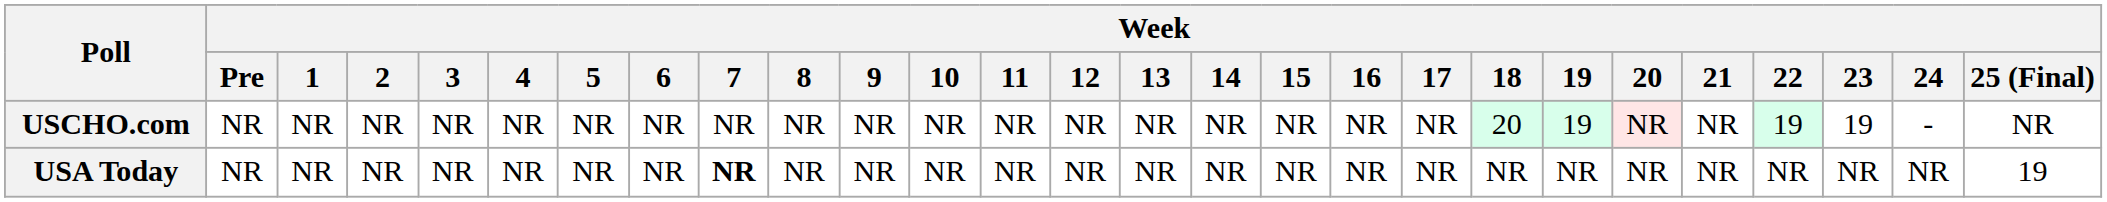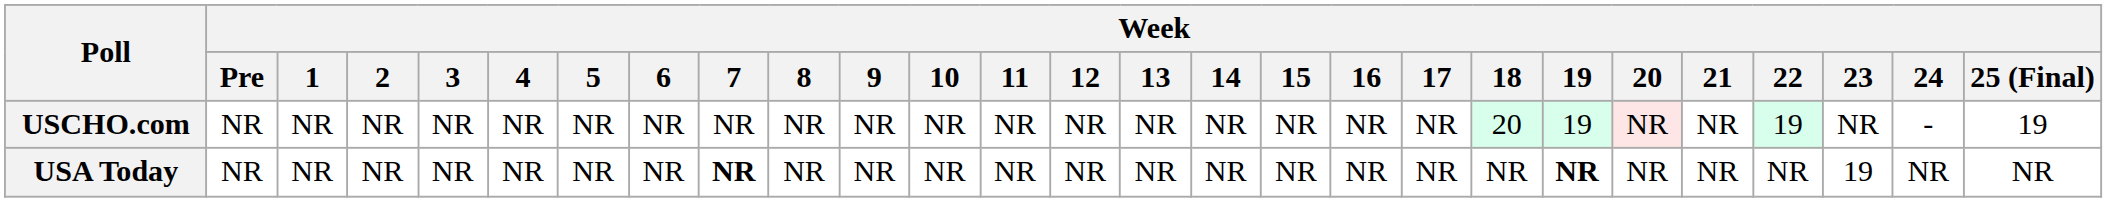 <table class="wikitable" style="white-space:nowrap;">
 <tr>
 <th scope="col" width="100" rowspan="2">Poll</th>
 <th colspan="26">Week</th>
 </tr>
 <tr>
 <th scope="col" width="30">Pre</th>
 <th scope="col" width="30">1</th>
 <th scope="col" width="30">2</th>
 <th scope="col" width="30">3</th>
 <th scope="col" width="30">4</th>
 <th scope="col" width="30">5</th>
 <th scope="col" width="30">6</th>
 <th scope="col" width="30">7</th>
 <th scope="col" width="30">8</th>
 <th scope="col" width="30">9</th>
 <th scope="col" width="30">10</th>
 <th scope="col" width="30">11</th>
 <th scope="col" width="30">12</th>
 <th scope="col" width="30">13</th>
 <th scope="col" width="30">14</th>
 <th scope="col" width="30">15</th>
 <th scope="col" width="30">16</th>
 <th scope="col" width="30">17</th>
 <th scope="col" width="30">18</th>
 <th scope="col" width="30">19</th>
 <th scope="col" width="30">20</th>
 <th scope="col" width="30">21</th>
 <th scope="col" width="30">22</th>
 <th scope="col" width="30">23</th>
 <th scope="col" width="30">24</th>
 <th scope="col" width="30">25 (Final)</th>
 </tr>
 <tr style="text-align:center;">
 <th>USCHO.com</th>
 <td bgcolor=FFFFFF>NR</td>
 <td bgcolor=FFFFFF>NR</td>
 <td bgcolor=FFFFFF>NR</td>
 <td bgcolor=FFFFFF>NR</td>
 <td bgcolor=FFFFFF>NR</td>
 <td bgcolor=FFFFFF>NR</td>
 <td bgcolor=FFFFFF>NR</td>
 <td bgcolor=FFFFFF>NR</td>
 <td bgcolor=FFFFFF>NR</td>
 <td bgcolor=FFFFFF>NR</td>
 <td bgcolor=FFFFFF>NR</td>
 <td bgcolor=FFFFFF>NR</td>
 <td bgcolor=FFFFFF>NR</td>
 <td bgcolor=FFFFFF>NR</td>
 <td bgcolor=FFFFFF>NR</td>
 <td bgcolor=FFFFFF>NR</td>
 <td bgcolor=FFFFFF>NR</td>
 <td bgcolor=FFFFFF>NR</td>
 <td bgcolor=D8FFEB>20</td>
 <td bgcolor=D8FFEB>19</td>
 <td bgcolor=FFE6E6>NR</td>
 <td bgcolor=FFFFFF>NR</td>
 <td bgcolor=D8FFEB>19</td>
+<td bgcolor=FFFFFF>NR</td>
+<td bgcolor=FFFFFF>-</td>
 <td bgcolor=FFFFFF>19</td>
-<td bgcolor=FFFFFF>-</td>
-<td bgcolor=FFFFFF>NR</td>
 </tr>
 <tr style="text-align:center;">
 <th>USA Today</th>
 <td bgcolor=FFFFFF>NR</td>
 <td bgcolor=FFFFFF>NR</td>
 <td bgcolor=FFFFFF>NR</td>
 <td bgcolor=FFFFFF>NR</td>
 <td bgcolor=FFFFFF>NR</td>
 <td bgcolor=FFFFFF>NR</td>
 <td bgcolor=FFFFFF>NR</td>
 <td bgcolor=FFFFFF><strong>NR</strong></td>
 <td bgcolor=FFFFFF>NR</td>
 <td bgcolor=FFFFFF>NR</td>
 <td bgcolor=FFFFFF>NR</td>
 <td bgcolor=FFFFFF>NR</td>
 <td bgcolor=FFFFFF>NR</td>
 <td bgcolor=FFFFFF>NR</td>
 <td bgcolor=FFFFFF>NR</td>
 <td bgcolor=FFFFFF>NR</td>
 <td bgcolor=FFFFFF>NR</td>
 <td bgcolor=FFFFFF>NR</td>
 <td bgcolor=FFFFFF>NR</td>
-<td bgcolor=FFFFFF>NR</td>
-<td bgcolor=FFFFFF>NR</td>
-<td bgcolor=FFFFFF>NR</td>
+<td bgcolor=FFFFFF><strong>NR</strong></td>
 <td bgcolor=FFFFFF>NR</td>
 <td bgcolor=FFFFFF>NR</td>
 <td bgcolor=FFFFFF>NR</td>
 <td bgcolor=FFFFFF>19</td>
+<td bgcolor=FFFFFF>NR</td>
+<td bgcolor=FFFFFF>NR</td>
 </tr>
 </table>
